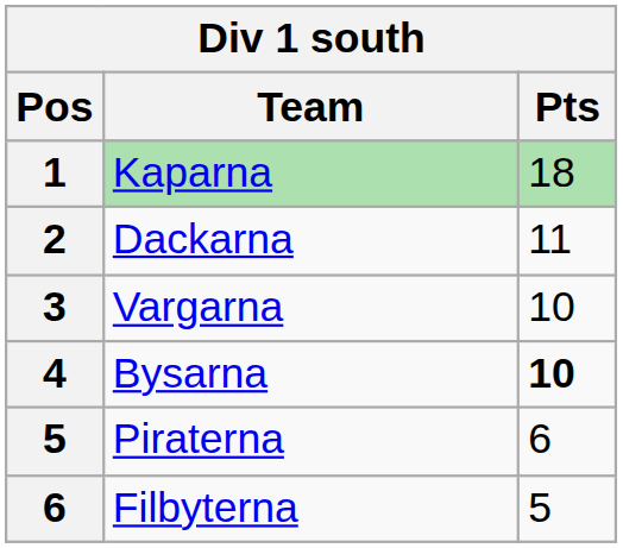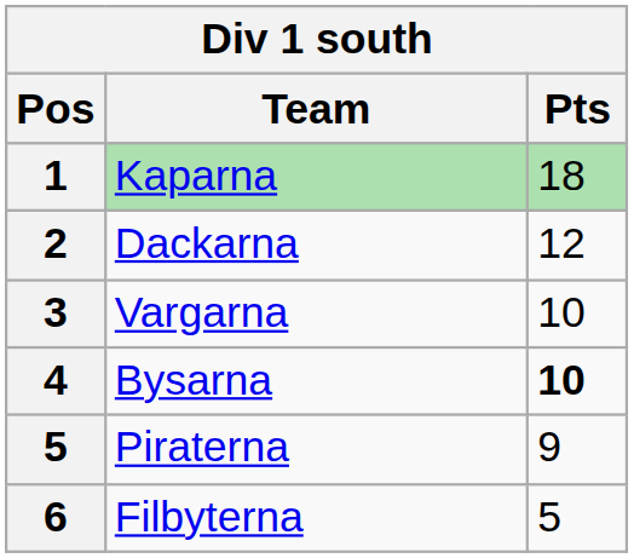 <table class="wikitable">
 <tr>
 <th colspan="3">Div 1 south</th>
 </tr>
 <tr>
 <th width=20>Pos</th>
 <th width=150>Team</th>
 <th width=30>Pts</th>
 </tr>
 <tr style="background:#ACE1AF;">
 <th>1</th>
 <td><a href='#'>Kaparna</a></td>
 <td>18</td>
 </tr>
 <tr>
 <th>2</th>
 <td><a href='#'>Dackarna</a></td>
-<td>11</td>
+<td>12</td>
 </tr>
 <tr>
 <th>3</th>
 <td><a href='#'>Vargarna</a></td>
 <td>10</td>
 </tr>
 <tr>
 <th>4</th>
 <td><a href='#'>Bysarna</a></td>
 <td><strong>10</strong></td>
 </tr>
 <tr>
 <th>5</th>
 <td><a href='#'>Piraterna</a></td>
-<td>6</td>
+<td>9</td>
 </tr>
 <tr>
 <th>6</th>
 <td><a href='#'>Filbyterna</a></td>
 <td>5</td>
 </tr>
 </table>
